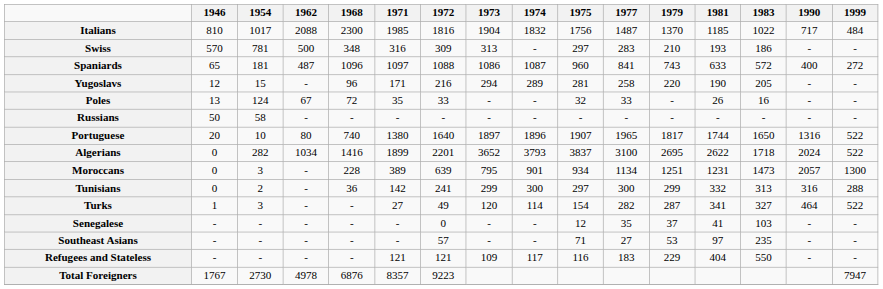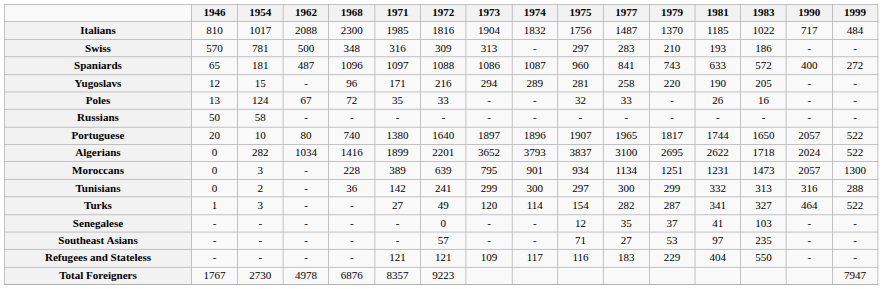 <table class="wikitable sortable mw-collapsible center" style="text-align:center;width: 80%;">
 <tr>
 <td></td>
 <th scope=col>1946</th>
 <th scope=col>1954</th>
 <th scope=col>1962</th>
 <th scope=col>1968</th>
 <th scope=col>1971</th>
 <th scope=col>1972</th>
 <th scope=col>1973</th>
 <th scope=col>1974</th>
 <th scope=col>1975</th>
 <th scope=col>1977</th>
 <th scope=col>1979</th>
 <th scope=col>1981</th>
 <th scope=col>1983</th>
 <th scope=col>1990</th>
 <th scope=col>1999</th>
 </tr>
 <tr>
 <th scope=row>Italians</th>
 <td>810</td>
 <td>1017</td>
 <td>2088</td>
 <td>2300</td>
 <td>1985</td>
 <td>1816</td>
 <td>1904</td>
 <td>1832</td>
 <td>1756</td>
 <td>1487</td>
 <td>1370</td>
 <td>1185</td>
 <td>1022</td>
 <td>717</td>
 <td>484</td>
 </tr>
 <tr>
 <th scope=row>Swiss</th>
 <td>570</td>
 <td>781</td>
 <td>500</td>
 <td>348</td>
 <td>316</td>
 <td>309</td>
 <td>313</td>
 <td>-</td>
 <td>297</td>
 <td>283</td>
 <td>210</td>
 <td>193</td>
 <td>186</td>
 <td>-</td>
 <td>-</td>
 </tr>
 <tr>
 <th scope=row>Spaniards</th>
 <td>65</td>
 <td>181</td>
 <td>487</td>
 <td>1096</td>
 <td>1097</td>
 <td>1088</td>
 <td>1086</td>
 <td>1087</td>
 <td>960</td>
 <td>841</td>
 <td>743</td>
 <td>633</td>
 <td>572</td>
 <td>400</td>
 <td>272</td>
 </tr>
 <tr>
 <th scope=row>Yugoslavs</th>
 <td>12</td>
 <td>15</td>
 <td>-</td>
 <td>96</td>
 <td>171</td>
 <td>216</td>
 <td>294</td>
 <td>289</td>
 <td>281</td>
 <td>258</td>
 <td>220</td>
 <td>190</td>
 <td>205</td>
 <td>-</td>
 <td>-</td>
 </tr>
 <tr>
 <th scope=row>Poles</th>
 <td>13</td>
 <td>124</td>
 <td>67</td>
 <td>72</td>
 <td>35</td>
 <td>33</td>
 <td>-</td>
 <td>-</td>
 <td>32</td>
 <td>33</td>
 <td>-</td>
 <td>26</td>
 <td>16</td>
 <td>-</td>
 <td>-</td>
 </tr>
 <tr>
 <th scope=row>Russians</th>
 <td>50</td>
 <td>58</td>
 <td>-</td>
 <td>-</td>
 <td>-</td>
 <td>-</td>
 <td>-</td>
 <td>-</td>
 <td>-</td>
 <td>-</td>
 <td>-</td>
 <td>-</td>
 <td>-</td>
 <td>-</td>
 <td>-</td>
 </tr>
 <tr>
 <th scope=row>Portuguese</th>
 <td>20</td>
 <td>10</td>
 <td>80</td>
 <td>740</td>
 <td>1380</td>
 <td>1640</td>
 <td>1897</td>
 <td>1896</td>
 <td>1907</td>
 <td>1965</td>
 <td>1817</td>
 <td>1744</td>
 <td>1650</td>
-<td>1316</td>
+<td>2057</td>
 <td>522</td>
 </tr>
 <tr>
 <th scope=row>Algerians</th>
 <td>0</td>
 <td>282</td>
 <td>1034</td>
 <td>1416</td>
 <td>1899</td>
 <td>2201</td>
 <td>3652</td>
 <td>3793</td>
 <td>3837</td>
 <td>3100</td>
 <td>2695</td>
 <td>2622</td>
 <td>1718</td>
 <td>2024</td>
 <td>522</td>
 </tr>
 <tr>
 <th scope=row>Moroccans</th>
 <td>0</td>
 <td>3</td>
 <td>-</td>
 <td>228</td>
 <td>389</td>
 <td>639</td>
 <td>795</td>
 <td>901</td>
 <td>934</td>
 <td>1134</td>
 <td>1251</td>
 <td>1231</td>
 <td>1473</td>
 <td>2057</td>
 <td>1300</td>
 </tr>
 <tr>
 <th scope=row>Tunisians</th>
 <td>0</td>
 <td>2</td>
 <td>-</td>
 <td>36</td>
 <td>142</td>
 <td>241</td>
 <td>299</td>
 <td>300</td>
 <td>297</td>
 <td>300</td>
 <td>299</td>
 <td>332</td>
 <td>313</td>
 <td>316</td>
 <td>288</td>
 </tr>
 <tr>
 <th scope=row>Turks</th>
 <td>1</td>
 <td>3</td>
 <td>-</td>
 <td>-</td>
 <td>27</td>
 <td>49</td>
 <td>120</td>
 <td>114</td>
 <td>154</td>
 <td>282</td>
 <td>287</td>
 <td>341</td>
 <td>327</td>
 <td>464</td>
 <td>522</td>
 </tr>
 <tr>
 <th scope=row>Senegalese</th>
 <td>-</td>
 <td>-</td>
 <td>-</td>
 <td>-</td>
 <td>-</td>
 <td>0</td>
 <td>-</td>
 <td>-</td>
 <td>12</td>
 <td>35</td>
 <td>37</td>
 <td>41</td>
 <td>103</td>
 <td>-</td>
 <td>-</td>
 </tr>
 <tr>
 <th scope=row>Southeast Asians</th>
 <td>-</td>
 <td>-</td>
 <td>-</td>
 <td>-</td>
 <td>-</td>
 <td>57</td>
 <td>-</td>
 <td>-</td>
 <td>71</td>
 <td>27</td>
 <td>53</td>
 <td>97</td>
 <td>235</td>
 <td>-</td>
 <td>-</td>
 </tr>
 <tr>
 <th scope=row>Refugees and Stateless</th>
 <td>-</td>
 <td>-</td>
 <td>-</td>
 <td>-</td>
 <td>121</td>
 <td>121</td>
 <td>109</td>
 <td>117</td>
 <td>116</td>
 <td>183</td>
 <td>229</td>
 <td>404</td>
 <td>550</td>
 <td>-</td>
 <td>-</td>
 </tr>
 <tr>
 <th scope=row>Total Foreigners</th>
 <td>1767</td>
 <td>2730</td>
 <td>4978</td>
 <td>6876</td>
 <td>8357</td>
 <td>9223</td>
 <td></td>
 <td></td>
 <td></td>
 <td></td>
 <td></td>
 <td></td>
 <td></td>
 <td></td>
 <td>7947</td>
 </tr>
 <tr>
 </tr>
 </table>
